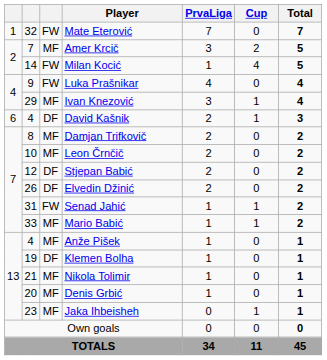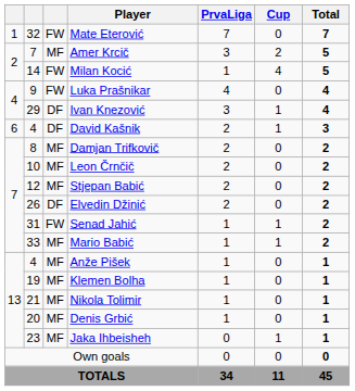 <table class="wikitable sortable" style="font-size:90%; text-align:center">
 <tr>
 <th width=10></th>
 <th width=10></th>
 <th width=10></th>
 <th width=150>Player</th>
 <th width=50><a href='#'>PrvaLiga</a></th>
 <th width=50><a href='#'>Cup</a></th>
 <th width=50>Total</th>
 </tr>
 <tr>
 <td>1</td>
 <td>32</td>
 <td>FW</td>
 <td align=left> <a href='#'>Mate Eterović</a></td>
 <td>7</td>
 <td>0</td>
 <td><strong>7</strong></td>
 </tr>
 <tr>
 <td rowspan="2">2</td>
 <td>7</td>
 <td>MF</td>
 <td align=left> <a href='#'>Amer Krcič</a></td>
 <td>3</td>
 <td>2</td>
 <td><strong>5</strong></td>
 </tr>
 <tr>
 <td>14</td>
 <td>FW</td>
 <td align=left> <a href='#'>Milan Kocić</a></td>
 <td>1</td>
 <td>4</td>
 <td><strong>5</strong></td>
 </tr>
 <tr>
 <td rowspan="2">4</td>
 <td>9</td>
 <td>FW</td>
 <td align=left> <a href='#'>Luka Prašnikar</a></td>
 <td>4</td>
 <td>0</td>
 <td><strong>4</strong></td>
 </tr>
 <tr>
 <td>29</td>
-<td>MF</td>
+<td>DF</td>
 <td align=left> <a href='#'>Ivan Knezović</a></td>
 <td>3</td>
 <td>1</td>
 <td><strong>4</strong></td>
 </tr>
 <tr>
 <td>6</td>
 <td>4</td>
 <td>DF</td>
 <td align=left> <a href='#'>David Kašnik</a></td>
 <td>2</td>
 <td>1</td>
 <td><strong>3</strong></td>
 </tr>
 <tr>
 <td rowspan="6">7</td>
 <td>8</td>
 <td>MF</td>
 <td align=left> <a href='#'>Damjan Trifkovič</a></td>
 <td>2</td>
 <td>0</td>
 <td><strong>2</strong></td>
 </tr>
 <tr>
 <td>10</td>
 <td>MF</td>
 <td align=left> <a href='#'>Leon Črnčič</a></td>
 <td>2</td>
 <td>0</td>
 <td><strong>2</strong></td>
 </tr>
 <tr>
 <td>12</td>
-<td>DF</td>
+<td>MF</td>
 <td align=left> <a href='#'>Stjepan Babić</a></td>
 <td>2</td>
 <td>0</td>
 <td><strong>2</strong></td>
 </tr>
 <tr>
 <td>26</td>
 <td>DF</td>
 <td align=left> <a href='#'>Elvedin Džinić</a></td>
 <td>2</td>
 <td>0</td>
 <td><strong>2</strong></td>
 </tr>
 <tr>
 <td>31</td>
 <td>FW</td>
 <td align=left> <a href='#'>Senad Jahić</a></td>
 <td>1</td>
 <td>1</td>
 <td><strong>2</strong></td>
 </tr>
 <tr>
 <td>33</td>
 <td>MF</td>
 <td align=left> <a href='#'>Mario Babić</a></td>
 <td>1</td>
 <td>1</td>
 <td><strong>2</strong></td>
 </tr>
 <tr>
 <td rowspan="5">13</td>
 <td>4</td>
 <td>MF</td>
 <td align=left> <a href='#'>Anže Pišek</a></td>
 <td>1</td>
 <td>0</td>
 <td><strong>1</strong></td>
 </tr>
 <tr>
 <td>19</td>
-<td>DF</td>
+<td>MF</td>
 <td align=left> <a href='#'>Klemen Bolha</a></td>
 <td>1</td>
 <td>0</td>
 <td><strong>1</strong></td>
 </tr>
 <tr>
 <td>21</td>
 <td>MF</td>
 <td align=left> <a href='#'>Nikola Tolimir</a></td>
 <td>1</td>
 <td>0</td>
 <td><strong>1</strong></td>
 </tr>
 <tr>
 <td>20</td>
 <td>MF</td>
 <td align=left> <a href='#'>Denis Grbić</a></td>
 <td>1</td>
 <td>0</td>
 <td><strong>1</strong></td>
 </tr>
 <tr>
 <td>23</td>
 <td>MF</td>
 <td align=left> <a href='#'>Jaka Ihbeisheh</a></td>
 <td>0</td>
 <td>1</td>
 <td><strong>1</strong></td>
 </tr>
 <tr>
 <td colspan="4">Own goals</td>
 <td>0</td>
 <td>0</td>
 <td><strong>0</strong></td>
 </tr>
 <tr bgcolor="#A9A9A9">
 <td colspan=4><strong>TOTALS</strong></td>
 <td><strong>34</strong></td>
 <td><strong>11</strong></td>
 <td><strong>45</strong></td>
 </tr>
 </table>
